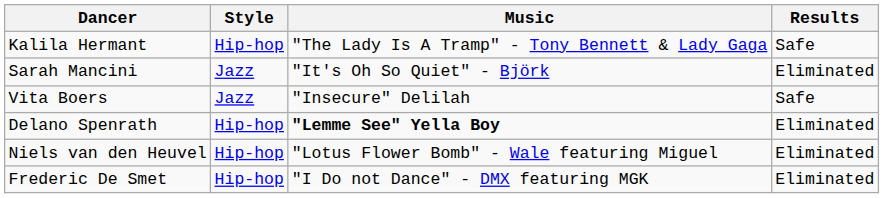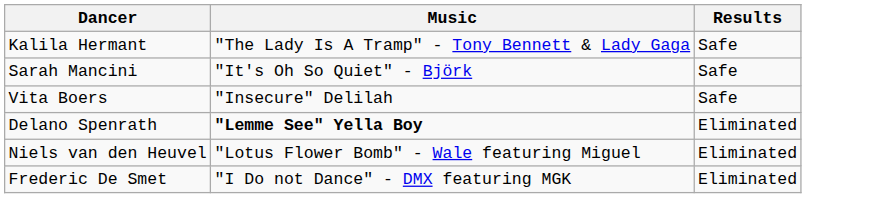 <table Class = "wikitable">
 <tr>
 <th>Dancer</th>
-<th>Style</th>
 <th>Music</th>
 <th>Results</th>
 </tr>
 <tr>
 <td>Kalila Hermant</td>
-<td><a href='#'>Hip-hop</a></td>
 <td>"The Lady Is A Tramp" - <a href='#'>Tony Bennett</a> & <a href='#'>Lady Gaga</a></td>
 <td>Safe</td>
 </tr>
 <tr>
 <td>Sarah Mancini</td>
-<td><a href='#'>Jazz</a></td>
 <td>"It's Oh So Quiet" - <a href='#'>Björk</a></td>
-<td>Eliminated</td>
+<td>Safe</td>
 </tr>
 <tr>
 <td>Vita Boers</td>
-<td><a href='#'>Jazz</a></td>
 <td>"Insecure" Delilah</td>
 <td>Safe</td>
 </tr>
 <tr>
 <td>Delano Spenrath</td>
-<td><a href='#'>Hip-hop</a></td>
 <td><strong>"Lemme See" Yella Boy</strong></td>
 <td>Eliminated</td>
 </tr>
 <tr>
 <td>Niels van den Heuvel</td>
-<td><a href='#'>Hip-hop</a></td>
 <td>"Lotus Flower Bomb" - <a href='#'>Wale</a> featuring Miguel</td>
 <td>Eliminated</td>
 </tr>
 <tr>
 <td>Frederic De Smet</td>
-<td><a href='#'>Hip-hop</a></td>
 <td>"I Do not Dance" - <a href='#'>DMX</a> featuring MGK</td>
 <td>Eliminated</td>
 </tr>
 </table>
